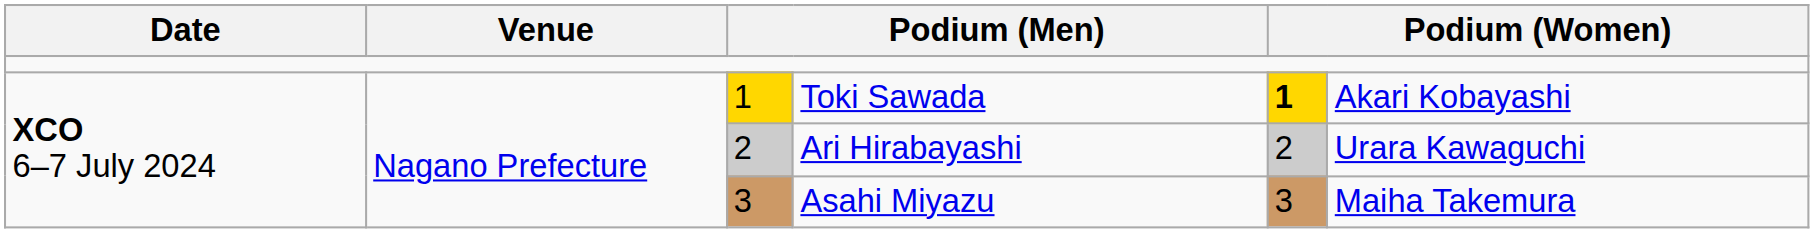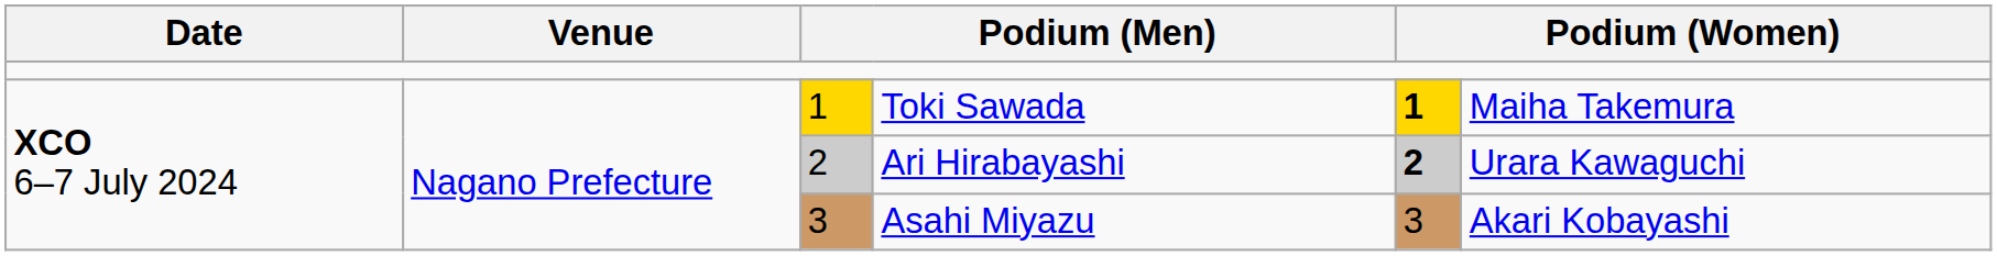 <table class="wikitable" width=70%>
 <tr>
 <th>Date</th>
 <th width=20%>Venue</th>
 <th colspan=2 width=30%>Podium (Men)</th>
 <th colspan=2 width=30%>Podium (Women)</th>
 </tr>
 <tr>
 <td colspan=6></td>
 </tr>
 <tr>
 <td rowspan=3><strong>XCO</strong> <br> 6–7 July 2024</td>
 <td rowspan=3><br><a href='#'>Nagano Prefecture</a></td>
 <td bgcolor=FFD700>1</td>
 <td><a href='#'>Toki Sawada</a></td>
 <td bgcolor=FFD700><strong>1</strong></td>
-<td><a href='#'>Akari Kobayashi</a></td>
+<td><a href='#'>Maiha Takemura</a></td>
 </tr>
 <tr>
 <td bgcolor=CCCCCC>2</td>
 <td><a href='#'>Ari Hirabayashi</a></td>
-<td bgcolor=CCCCCC>2</td>
+<td bgcolor=CCCCCC><strong>2</strong></td>
 <td><a href='#'>Urara Kawaguchi</a></td>
 </tr>
 <tr>
 <td bgcolor=CC9966>3</td>
 <td><a href='#'>Asahi Miyazu</a></td>
 <td bgcolor=CC9966>3</td>
-<td><a href='#'>Maiha Takemura</a></td>
+<td><a href='#'>Akari Kobayashi</a></td>
 </tr>
 </table>
